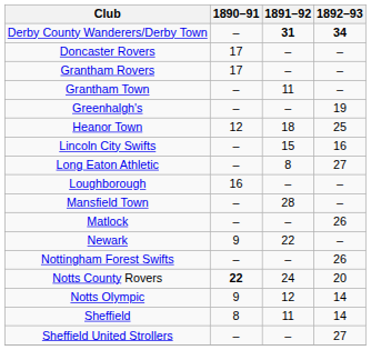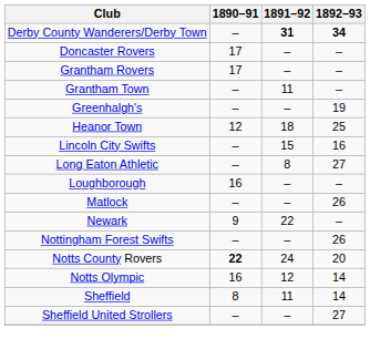 <table class="wikitable sortable" style="font-size:100%; text-align:center">
 <tr>
 <th>Club</th>
 <th>1890–91</th>
 <th>1891–92</th>
 <th>1892–93</th>
 </tr>
 <tr>
 <td><a href='#'>Derby County Wanderers/Derby Town</a></td>
 <td>–</td>
 <td><strong>31</strong></td>
 <td><strong>34</strong></td>
 </tr>
 <tr>
 <td><a href='#'>Doncaster Rovers</a></td>
 <td>17</td>
 <td>–</td>
 <td>–</td>
 </tr>
 <tr>
 <td><a href='#'>Grantham Rovers</a></td>
 <td>17</td>
 <td>–</td>
 <td>–</td>
 </tr>
 <tr>
 <td><a href='#'>Grantham Town</a></td>
 <td>–</td>
 <td>11</td>
 <td>–</td>
 </tr>
 <tr>
 <td><a href='#'>Greenhalgh's</a></td>
 <td>–</td>
 <td>–</td>
 <td>19</td>
 </tr>
 <tr>
 <td><a href='#'>Heanor Town</a></td>
 <td>12</td>
 <td>18</td>
 <td>25</td>
 </tr>
 <tr>
 <td><a href='#'>Lincoln City Swifts</a></td>
 <td>–</td>
 <td>15</td>
 <td>16</td>
 </tr>
 <tr>
 <td><a href='#'>Long Eaton Athletic</a></td>
 <td>–</td>
 <td>8</td>
 <td>27</td>
 </tr>
 <tr>
 <td><a href='#'>Loughborough</a></td>
 <td>16</td>
 <td>–</td>
 <td>–</td>
 </tr>
 <tr>
-<td><a href='#'>Mansfield Town</a></td>
-<td>–</td>
-<td>28</td>
-<td>–</td>
-</tr>
-<tr>
 <td><a href='#'>Matlock</a></td>
 <td>–</td>
 <td>–</td>
 <td>26</td>
 </tr>
 <tr>
 <td><a href='#'>Newark</a></td>
 <td>9</td>
 <td>22</td>
 <td>–</td>
 </tr>
 <tr>
 <td><a href='#'>Nottingham Forest Swifts</a></td>
 <td>–</td>
 <td>–</td>
 <td>26</td>
 </tr>
 <tr>
 <td><a href='#'>Notts County</a> Rovers</td>
 <td><strong>22</strong></td>
 <td>24</td>
 <td>20</td>
 </tr>
 <tr>
 <td><a href='#'>Notts Olympic</a></td>
-<td>9</td>
+<td>16</td>
 <td>12</td>
 <td>14</td>
 </tr>
 <tr>
 <td><a href='#'>Sheffield</a></td>
 <td>8</td>
 <td>11</td>
 <td>14</td>
 </tr>
 <tr>
 <td><a href='#'>Sheffield United Strollers</a></td>
 <td>–</td>
 <td>–</td>
 <td>27</td>
 </tr>
 <tr>
 </tr>
 </table>
